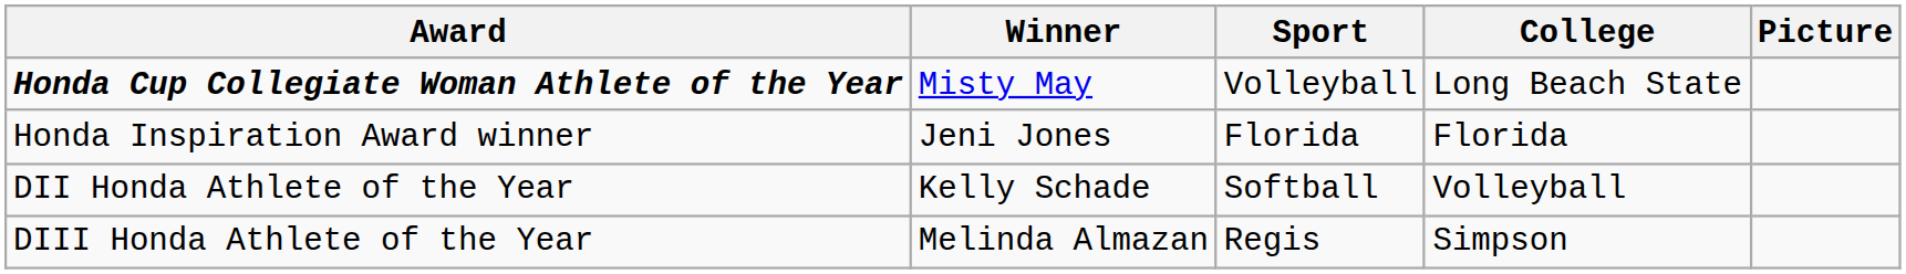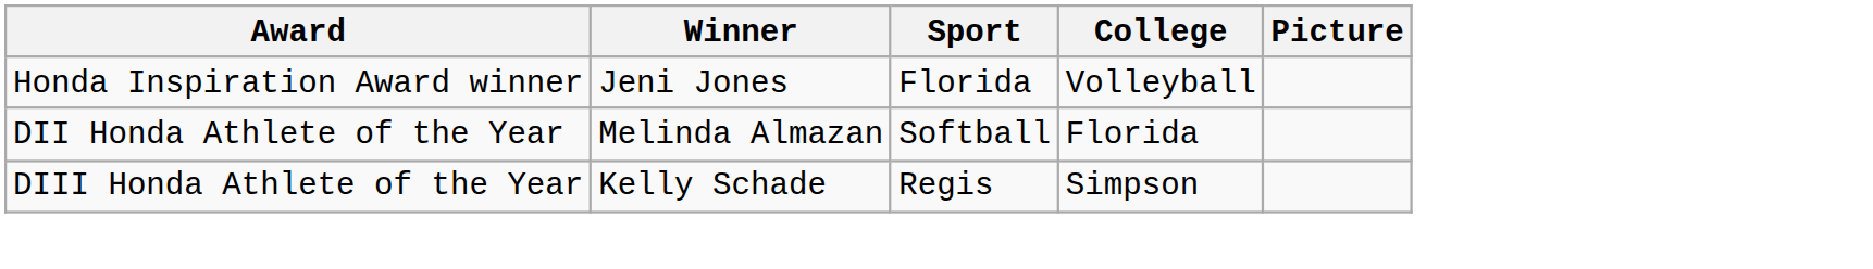 <table class="wikitable">
 <tr>
 <th>Award</th>
 <th>Winner</th>
 <th>Sport</th>
 <th>College</th>
 <th>Picture</th>
 </tr>
 <tr>
-<td><strong><em>Honda Cup<strong> Collegiate Woman Athlete of the Year<em></td>
-<td><a href='#'>Misty May</a></td>
+<td></em>Honda Inspiration Award winner<em></td>
+<td>Jeni Jones</td>
+<td>Florida</td>
 <td>Volleyball</td>
-<td>Long Beach State</td>
 <td></td>
 </tr>
 <tr>
-<td></em>Honda Inspiration Award winner<em></td>
-<td>Jeni Jones</td>
-<td>Florida</td>
+<td></em>DII Honda Athlete of the Year<em></td>
+<td>Melinda Almazan</td>
+<td>Softball</td>
 <td>Florida</td>
 <td></td>
 </tr>
 <tr>
-<td></em>DII Honda Athlete of the Year<em></td>
+<td></em>DIII Honda Athlete of the Year<em></td>
 <td>Kelly Schade</td>
-<td>Softball</td>
-<td>Volleyball</td>
-<td></td>
-</tr>
-<tr>
-<td></em>DIII Honda Athlete of the Year<em></td>
-<td>Melinda Almazan</td>
 <td>Regis</td>
 <td>Simpson</td>
 <td></td>
 </tr>
 </table>
